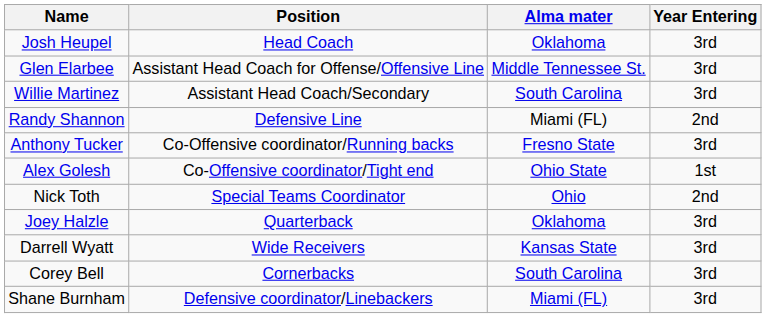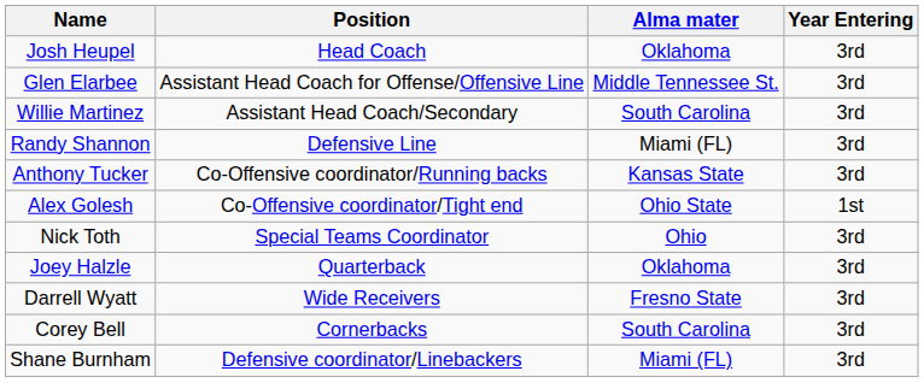 <table class="wikitable" style="text-align:center; white-space:nowrap;">
 <tr>
 <th>Name</th>
 <th>Position</th>
 <th><a href='#'>Alma mater</a></th>
 <th>Year Entering</th>
 </tr>
 <tr>
 <td><a href='#'>Josh Heupel</a></td>
 <td><a href='#'>Head Coach</a></td>
 <td><a href='#'>Oklahoma</a></td>
 <td>3rd</td>
 </tr>
 <tr>
 <td><a href='#'>Glen Elarbee</a></td>
 <td>Assistant Head Coach for Offense/<a href='#'>Offensive Line</a></td>
 <td><a href='#'>Middle Tennessee St.</a></td>
 <td>3rd</td>
 </tr>
 <tr>
 <td><a href='#'>Willie Martinez</a></td>
 <td>Assistant Head Coach/Secondary</td>
 <td><a href='#'>South Carolina</a></td>
 <td>3rd</td>
 </tr>
 <tr>
 <td><a href='#'>Randy Shannon</a></td>
 <td><a href='#'>Defensive Line</a></td>
 <td>Miami (FL)</td>
-<td>2nd</td>
+<td>3rd</td>
 </tr>
 <tr>
 <td><a href='#'>Anthony Tucker</a></td>
 <td>Co-Offensive coordinator/<a href='#'>Running backs</a></td>
-<td><a href='#'>Fresno State</a></td>
+<td><a href='#'>Kansas State</a></td>
 <td>3rd</td>
 </tr>
 <tr>
 <td><a href='#'>Alex Golesh</a></td>
 <td>Co-<a href='#'>Offensive coordinator</a>/<a href='#'>Tight end</a></td>
 <td><a href='#'>Ohio State</a></td>
 <td>1st</td>
 </tr>
 <tr>
 <td>Nick Toth</td>
 <td><a href='#'>Special Teams Coordinator</a></td>
 <td><a href='#'>Ohio</a></td>
-<td>2nd</td>
+<td>3rd</td>
 </tr>
 <tr>
 <td><a href='#'>Joey Halzle</a></td>
 <td><a href='#'>Quarterback</a></td>
 <td><a href='#'>Oklahoma</a></td>
 <td>3rd</td>
 </tr>
 <tr>
 <td>Darrell Wyatt</td>
 <td><a href='#'>Wide Receivers</a></td>
-<td><a href='#'>Kansas State</a></td>
+<td><a href='#'>Fresno State</a></td>
 <td>3rd</td>
 </tr>
 <tr>
 <td>Corey Bell</td>
 <td><a href='#'>Cornerbacks</a></td>
 <td><a href='#'>South Carolina</a></td>
 <td>3rd</td>
 </tr>
 <tr>
 <td>Shane Burnham</td>
 <td><a href='#'>Defensive coordinator</a>/<a href='#'>Linebackers</a></td>
 <td><a href='#'>Miami (FL)</a></td>
 <td>3rd</td>
 </tr>
 </table>
